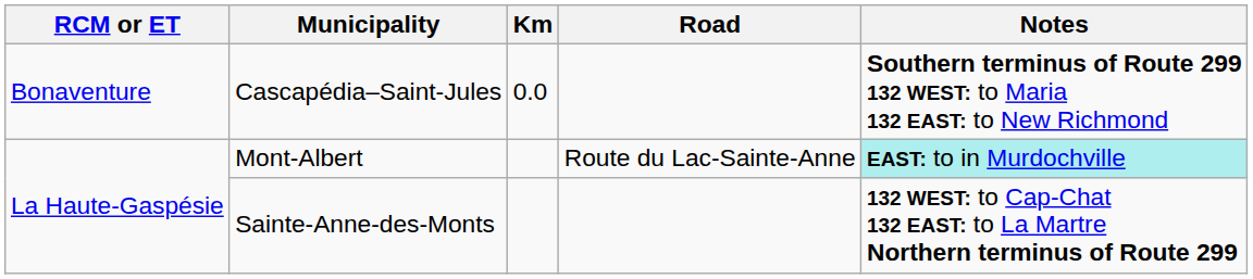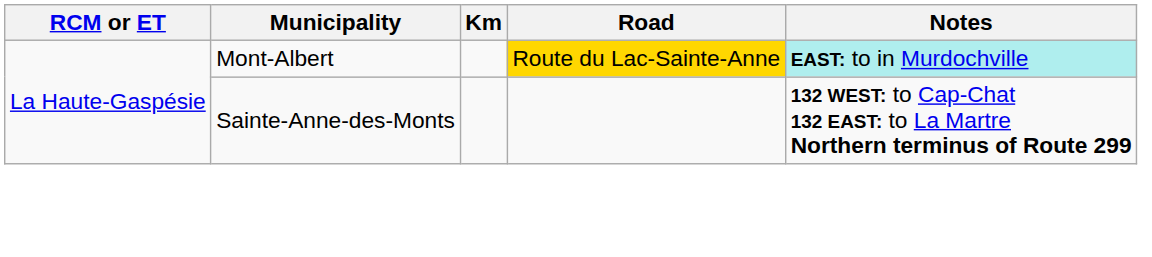 <table class=wikitable>
 <tr>
 <th><a href='#'>RCM</a> or <a href='#'>ET</a></th>
 <th>Municipality</th>
 <th>Km</th>
 <th>Road</th>
 <th>Notes</th>
 </tr>
 <tr>
-<td><a href='#'>Bonaventure</a></td>
-<td>Cascapédia–Saint-Jules</td>
-<td>0.0</td>
-<td></td>
-<td><strong>Southern terminus of Route 299</strong> <br> <small><strong>132 WEST:</strong></small> to <a href='#'>Maria</a> <br> <small><strong>132 EAST:</strong></small> to <a href='#'>New Richmond</a></td>
-</tr>
-<tr>
 <td rowspan="2"><a href='#'>La Haute-Gaspésie</a></td>
 <td>Mont-Albert</td>
 <td></td>
-<td>Route du Lac-Sainte-Anne</td>
+<td style="background: gold;">Route du Lac-Sainte-Anne</td>
 <td style="background: paleturquoise;"><small><strong>EAST:</strong></small> to  in <a href='#'>Murdochville</a></td>
 </tr>
 <tr>
 <td>Sainte-Anne-des-Monts</td>
 <td></td>
 <td></td>
 <td><small><strong>132 WEST:</strong></small> to <a href='#'>Cap-Chat</a> <br> <small><strong>132 EAST:</strong></small> to <a href='#'>La Martre</a> <br> <strong>Northern terminus of Route 299</strong></td>
 </tr>
 </table>
